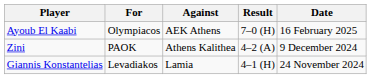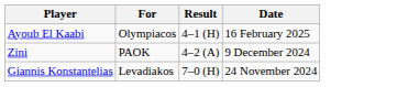 <table class="wikitable sortable">
 <tr>
 <th>Player</th>
 <th>For</th>
-<th>Against</th>
 <th style="text-align:center">Result</th>
 <th>Date</th>
 </tr>
 <tr>
 <td> <a href='#'>Ayoub El Kaabi</a></td>
 <td>Olympiacos</td>
-<td>AEK Athens</td>
-<td>7–0 (H)</td>
+<td>4–1 (H)</td>
 <td>16 February 2025</td>
 </tr>
 <tr>
 <td> <a href='#'>Zini</a></td>
 <td>PAOK</td>
-<td>Athens Kalithea</td>
 <td>4–2 (A)</td>
 <td>9 December 2024</td>
 </tr>
 <tr>
 <td> <a href='#'>Giannis Konstantelias</a></td>
 <td>Levadiakos</td>
-<td>Lamia</td>
-<td>4–1 (H)</td>
+<td>7–0 (H)</td>
 <td>24 November 2024</td>
 </tr>
 </table>
